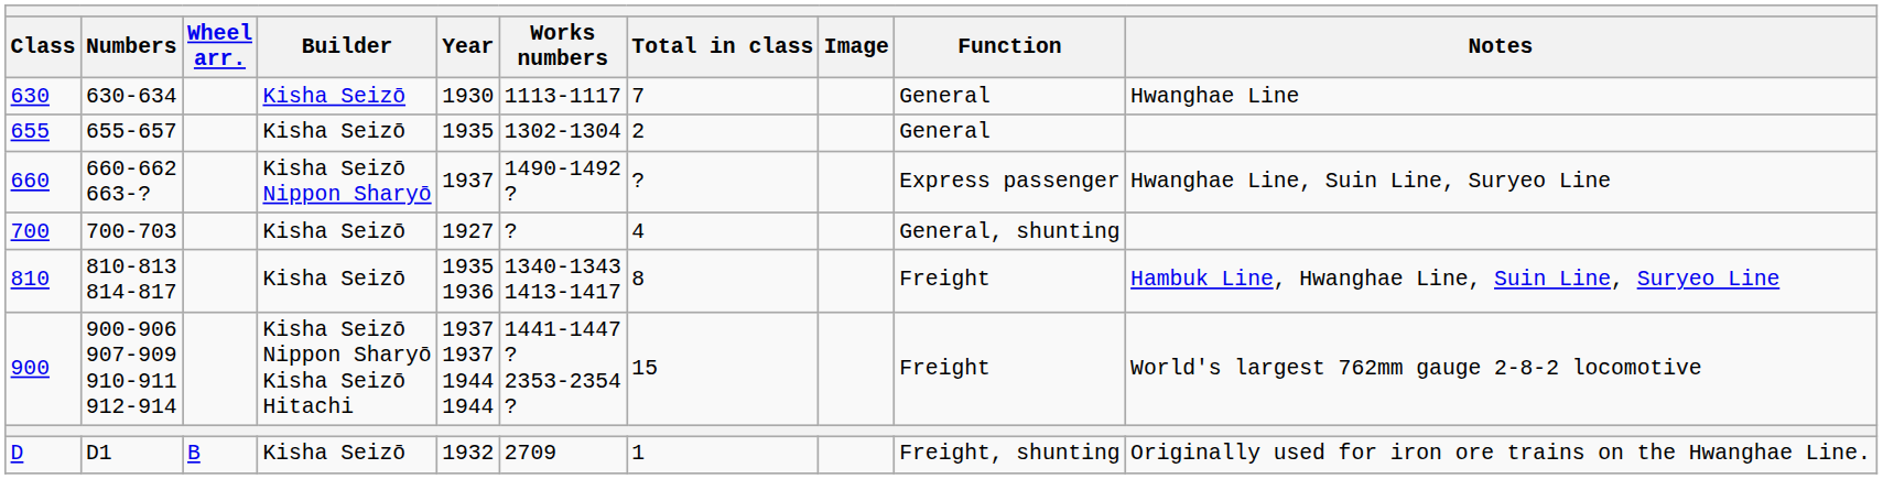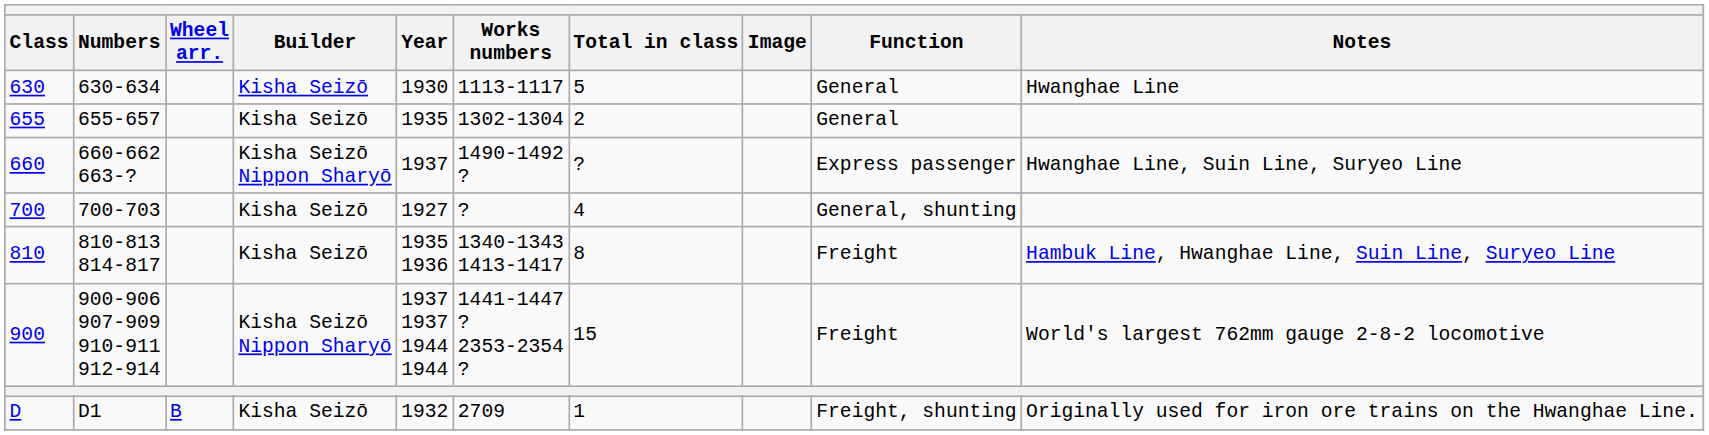 <table class="wikitable" style="font-size:90%;">
 <tr>
 <th colspan=10></th>
 </tr>
 <tr>
 <th>Class</th>
 <th>Numbers</th>
 <th><a href='#'>Wheel<br>arr.</a></th>
 <th>Builder</th>
 <th>Year</th>
 <th>Works<br>numbers</th>
 <th>Total in class</th>
 <th>Image</th>
 <th>Function</th>
 <th>Notes</th>
 </tr>
 <tr>
 <td><a href='#'>630</a></td>
 <td>630-634</td>
 <td></td>
 <td><a href='#'>Kisha Seizō</a></td>
 <td>1930</td>
 <td>1113-1117</td>
-<td>7</td>
+<td>5</td>
 <td></td>
 <td>General</td>
 <td>Hwanghae Line</td>
 </tr>
 <tr>
 <td><a href='#'>655</a></td>
 <td>655-657</td>
 <td></td>
 <td>Kisha Seizō</td>
 <td>1935</td>
 <td>1302-1304</td>
 <td>2</td>
 <td></td>
 <td>General</td>
 <td></td>
 </tr>
 <tr>
 <td><a href='#'>660</a></td>
 <td>660-662<br>663-?</td>
 <td></td>
 <td>Kisha Seizō<br><a href='#'>Nippon Sharyō</a></td>
 <td>1937</td>
 <td>1490-1492<br>?</td>
 <td>?</td>
 <td></td>
 <td>Express passenger</td>
 <td>Hwanghae Line, Suin Line, Suryeo Line</td>
 </tr>
 <tr>
 <td><a href='#'>700</a></td>
 <td>700-703</td>
 <td></td>
 <td>Kisha Seizō</td>
 <td>1927</td>
 <td>?</td>
 <td>4</td>
 <td></td>
 <td>General, shunting</td>
 <td></td>
 </tr>
 <tr>
 <td><a href='#'>810</a></td>
 <td>810-813<br>814-817</td>
 <td></td>
 <td>Kisha Seizō</td>
 <td>1935<br>1936</td>
 <td>1340-1343<br>1413-1417</td>
 <td>8</td>
 <td></td>
 <td>Freight</td>
 <td><a href='#'>Hambuk Line</a>, Hwanghae Line, <a href='#'>Suin Line</a>, <a href='#'>Suryeo Line</a></td>
 </tr>
 <tr>
 <td><a href='#'>900</a></td>
 <td>900-906<br>907-909<br>910-911<br>912-914</td>
 <td></td>
-<td>Kisha Seizō<br>Nippon Sharyō<br>Kisha Seizō<br>Hitachi</td>
+<td>Kisha Seizō<br><a href='#'>Nippon Sharyō</a></td>
 <td>1937<br>1937<br>1944<br>1944<br></td>
 <td>1441-1447<br>?<br>2353-2354<br>?</td>
 <td>15</td>
 <td></td>
 <td>Freight</td>
 <td>World's largest 762mm gauge 2-8-2 locomotive</td>
 </tr>
 <tr>
 <th colspan=10></th>
 </tr>
 <tr>
 <td><a href='#'>D</a></td>
 <td>D1</td>
 <td><a href='#'>B</a></td>
 <td>Kisha Seizō</td>
 <td>1932</td>
 <td>2709</td>
 <td>1</td>
 <td></td>
 <td>Freight, shunting</td>
 <td>Originally used for iron ore trains on the Hwanghae Line.</td>
 </tr>
 </table>
